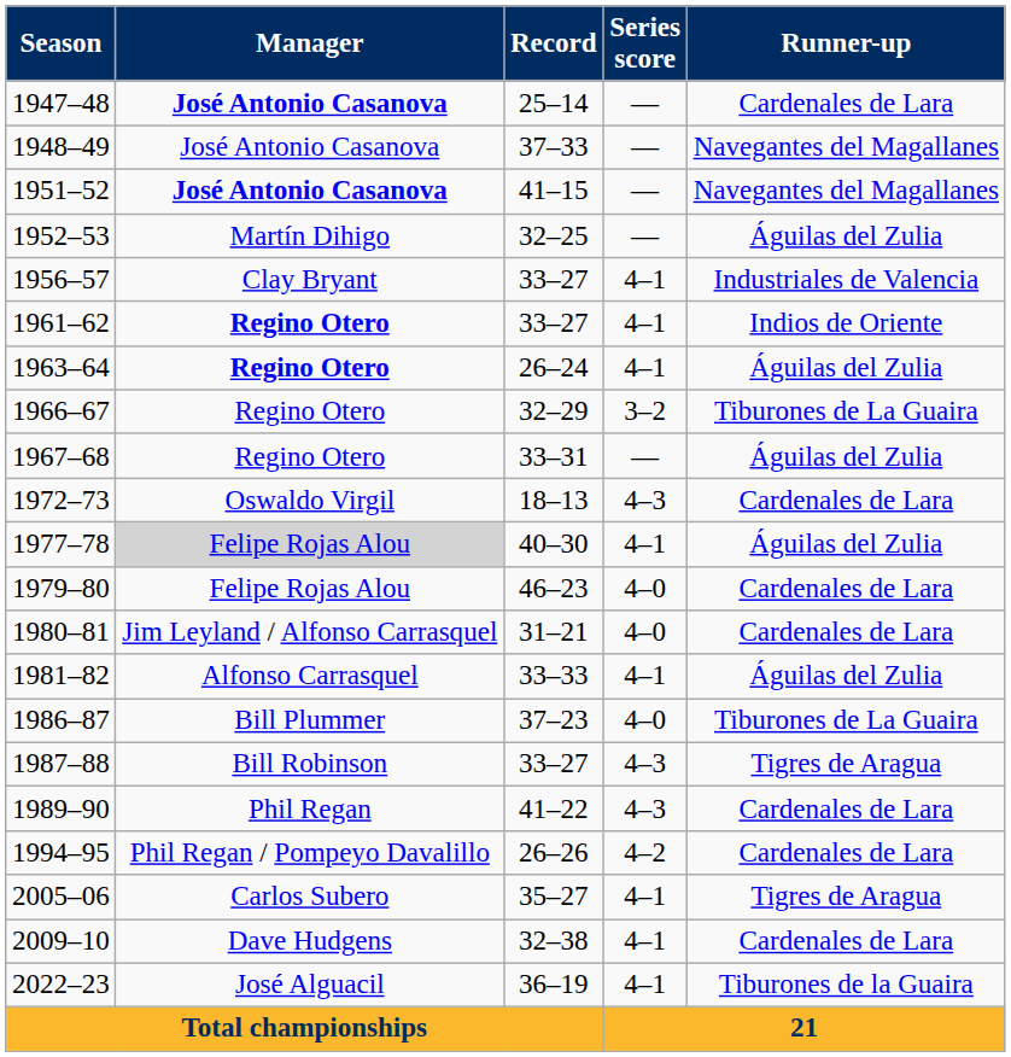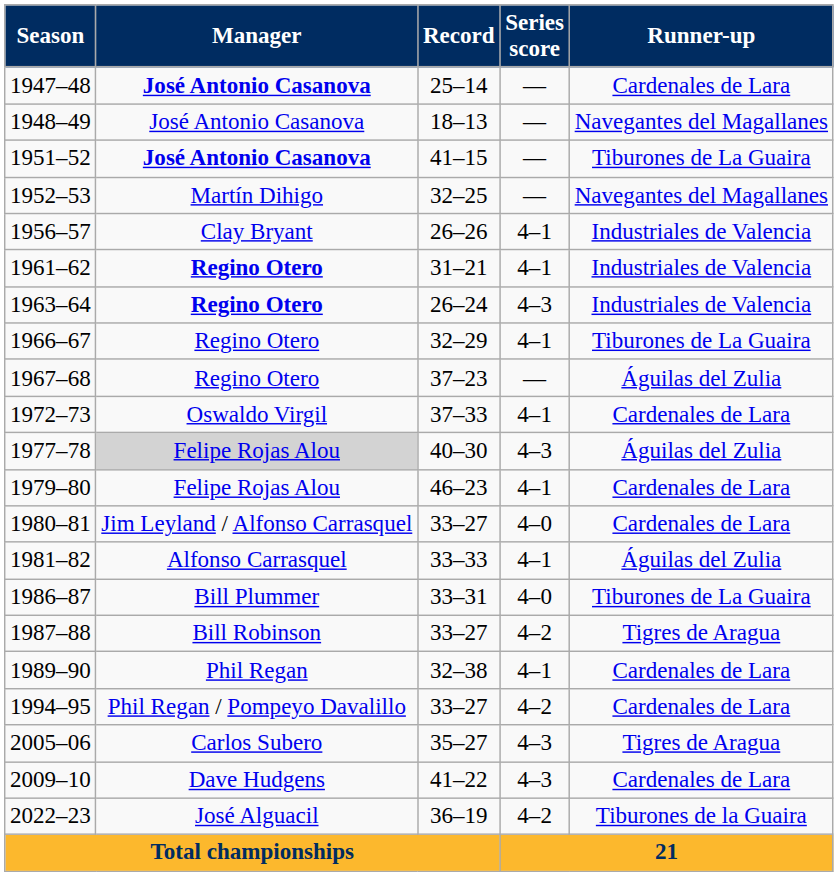 <table class="wikitable plainrowheaders sortable" style="text-align:center;">
 <tr>
 <th scope="col" style="background-color:#002C61; color:#FFFFFF;">Season</th>
 <th scope="col" style="background-color:#002C61; color:#FFFFFF;">Manager</th>
 <th scope="col" style="background-color:#002C61; color:#FFFFFF;">Record</th>
 <th scope="col" style="background-color:#002C61; color:#FFFFFF;">Series<br>score</th>
 <th scope="col" style="background-color:#002C61; color:#FFFFFF;">Runner-up</th>
 </tr>
 <tr>
 <td>1947–48 </td>
 <td><strong><a href='#'>José Antonio Casanova</a></strong></td>
 <td>25–14</td>
 <td>—</td>
 <td><a href='#'>Cardenales de Lara</a></td>
 </tr>
 <tr>
 <td>1948–49 </td>
 <td><a href='#'>José Antonio Casanova</a></td>
-<td>37–33</td>
+<td>18–13</td>
 <td>—</td>
 <td><a href='#'>Navegantes del Magallanes</a></td>
 </tr>
 <tr>
 <td>1951–52 </td>
 <td><strong><a href='#'>José Antonio Casanova</a></strong></td>
 <td>41–15</td>
 <td>—</td>
-<td><a href='#'>Navegantes del Magallanes</a></td>
+<td><a href='#'>Tiburones de La Guaira</a></td>
 </tr>
 <tr>
 <td>1952–53</td>
 <td><a href='#'>Martín Dihigo</a></td>
 <td>32–25</td>
 <td>—</td>
-<td><a href='#'>Águilas del Zulia</a></td>
+<td><a href='#'>Navegantes del Magallanes</a></td>
 </tr>
 <tr>
 <td>1956–57</td>
 <td><a href='#'>Clay Bryant</a></td>
-<td>33–27</td>
+<td>26–26</td>
 <td>4–1</td>
 <td><a href='#'>Industriales de Valencia</a></td>
 </tr>
 <tr>
 <td>1961–62</td>
 <td><strong><a href='#'>Regino Otero</a></strong></td>
-<td>33–27</td>
+<td>31–21</td>
 <td>4–1</td>
-<td><a href='#'>Indios de Oriente</a></td>
+<td><a href='#'>Industriales de Valencia</a></td>
 </tr>
 <tr>
 <td>1963–64</td>
 <td><strong><a href='#'>Regino Otero</a></strong></td>
 <td>26–24</td>
-<td>4–1</td>
-<td><a href='#'>Águilas del Zulia</a></td>
+<td>4–3</td>
+<td><a href='#'>Industriales de Valencia</a></td>
 </tr>
 <tr>
 <td>1966–67</td>
 <td><a href='#'>Regino Otero</a></td>
 <td>32–29</td>
-<td>3–2</td>
+<td>4–1</td>
 <td><a href='#'>Tiburones de La Guaira</a></td>
 </tr>
 <tr>
 <td>1967–68</td>
 <td><a href='#'>Regino Otero</a></td>
-<td>33–31</td>
+<td>37–23</td>
 <td>—</td>
 <td><a href='#'>Águilas del Zulia</a></td>
 </tr>
 <tr>
 <td>1972–73</td>
 <td><a href='#'>Oswaldo Virgil</a></td>
-<td>18–13</td>
-<td>4–3</td>
+<td>37–33</td>
+<td>4–1</td>
 <td><a href='#'>Cardenales de Lara</a></td>
 </tr>
 <tr>
 <td>1977–78</td>
 <td style="background: lightgrey;"><a href='#'>Felipe Rojas Alou</a></td>
 <td>40–30</td>
-<td>4–1</td>
+<td>4–3</td>
 <td><a href='#'>Águilas del Zulia</a></td>
 </tr>
 <tr>
 <td>1979–80</td>
 <td><a href='#'>Felipe Rojas Alou</a></td>
 <td>46–23</td>
-<td>4–0</td>
+<td>4–1</td>
 <td><a href='#'>Cardenales de Lara</a></td>
 </tr>
 <tr>
 <td>1980–81</td>
 <td><a href='#'>Jim Leyland</a> / <a href='#'>Alfonso Carrasquel</a></td>
-<td>31–21</td>
+<td>33–27</td>
 <td>4–0</td>
 <td><a href='#'>Cardenales de Lara</a></td>
 </tr>
 <tr>
 <td>1981–82</td>
 <td><a href='#'>Alfonso Carrasquel</a></td>
 <td>33–33</td>
 <td>4–1</td>
 <td><a href='#'>Águilas del Zulia</a></td>
 </tr>
 <tr>
 <td>1986–87</td>
 <td><a href='#'>Bill Plummer</a></td>
-<td>37–23</td>
+<td>33–31</td>
 <td>4–0</td>
 <td><a href='#'>Tiburones de La Guaira</a></td>
 </tr>
 <tr>
 <td>1987–88</td>
 <td><a href='#'>Bill Robinson</a></td>
 <td>33–27</td>
-<td>4–3</td>
+<td>4–2</td>
 <td><a href='#'>Tigres de Aragua</a></td>
 </tr>
 <tr>
 <td>1989–90</td>
 <td><a href='#'>Phil Regan</a></td>
-<td>41–22</td>
-<td>4–3</td>
+<td>32–38</td>
+<td>4–1</td>
 <td><a href='#'>Cardenales de Lara</a></td>
 </tr>
 <tr>
 <td>1994–95</td>
 <td><a href='#'>Phil Regan</a> / <a href='#'>Pompeyo Davalillo</a></td>
-<td>26–26</td>
+<td>33–27</td>
 <td>4–2</td>
 <td><a href='#'>Cardenales de Lara</a></td>
 </tr>
 <tr>
 <td>2005–06</td>
 <td><a href='#'>Carlos Subero</a></td>
 <td>35–27</td>
-<td>4–1</td>
+<td>4–3</td>
 <td><a href='#'>Tigres de Aragua</a></td>
 </tr>
 <tr>
 <td>2009–10</td>
 <td><a href='#'>Dave Hudgens</a></td>
-<td>32–38</td>
-<td>4–1</td>
+<td>41–22</td>
+<td>4–3</td>
 <td><a href='#'>Cardenales de Lara</a></td>
 </tr>
 <tr>
 <td>2022–23</td>
 <td><a href='#'>José Alguacil</a></td>
 <td>36–19</td>
-<td>4–1</td>
+<td>4–2</td>
 <td><a href='#'>Tiburones de la Guaira</a></td>
 </tr>
 <tr style="text-align:center; background-color:#FCB82D; color:#002C61;">
 <td colspan="3"><strong>Total championships</strong></td>
 <td colspan="2"><strong>21</strong></td>
 </tr>
 </table>
